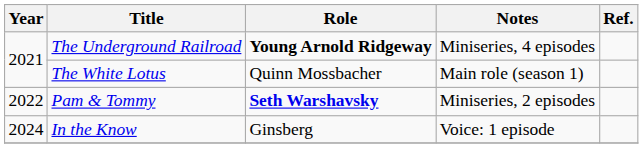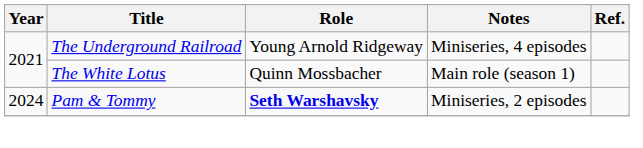 <table class="wikitable">
 <tr>
 <th>Year</th>
 <th>Title</th>
 <th>Role</th>
 <th>Notes</th>
 <th>Ref.</th>
 </tr>
 <tr>
 <td rowspan="2">2021</td>
 <td><em><a href='#'>The Underground Railroad</a></em></td>
-<td><strong>Young Arnold Ridgeway</strong></td>
+<td>Young Arnold Ridgeway</td>
 <td>Miniseries, 4 episodes</td>
 <td></td>
 </tr>
 <tr>
 <td><em><a href='#'>The White Lotus</a></em></td>
 <td>Quinn Mossbacher</td>
 <td>Main role (season 1)</td>
 <td></td>
 </tr>
 <tr>
-<td>2022</td>
+<td>2024</td>
 <td><em><a href='#'>Pam & Tommy</a></em></td>
 <td><strong><a href='#'>Seth Warshavsky</a></strong></td>
 <td>Miniseries, 2 episodes</td>
 <td></td>
 </tr>
 <tr>
-<td>2024</td>
-<td><em><a href='#'>In the Know</a></em></td>
-<td>Ginsberg</td>
-<td>Voice: 1 episode</td>
-<td></td>
-</tr>
-<tr>
 </tr>
 </table>
